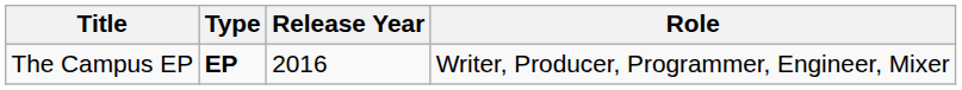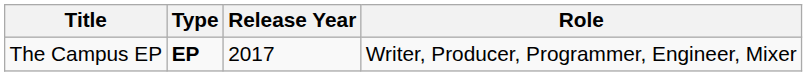 <table class="wikitable">
 <tr>
 <th>Title</th>
 <th>Type</th>
 <th>Release Year</th>
 <th>Role</th>
 </tr>
 <tr>
 <td>The Campus EP</td>
 <td><strong>EP</strong></td>
-<td>2016</td>
+<td>2017</td>
 <td>Writer, Producer, Programmer, Engineer, Mixer</td>
 </tr>
 </table>
